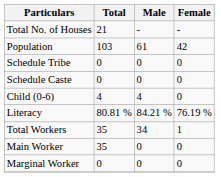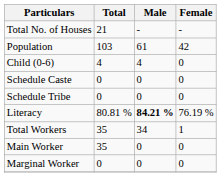 <table class="wikitable sortable">
 <tr>
 <th>Particulars</th>
 <th>Total</th>
 <th>Male</th>
 <th>Female</th>
 </tr>
 <tr>
 <td>Total No. of Houses</td>
 <td>21</td>
 <td>-</td>
 <td>-</td>
 </tr>
 <tr>
 <td>Population</td>
 <td>103</td>
 <td>61</td>
 <td>42</td>
 </tr>
 <tr>
-<td>Schedule Tribe</td>
-<td>0</td>
-<td>0</td>
+<td>Child (0-6)</td>
+<td>4</td>
+<td>4</td>
 <td>0</td>
 </tr>
 <tr>
 <td>Schedule Caste</td>
 <td>0</td>
 <td>0</td>
 <td>0</td>
 </tr>
 <tr>
-<td>Child (0-6)</td>
-<td>4</td>
-<td>4</td>
+<td>Schedule Tribe</td>
+<td>0</td>
+<td>0</td>
 <td>0</td>
 </tr>
 <tr>
 <td>Literacy</td>
 <td>80.81 %</td>
-<td>84.21 %</td>
+<td><strong>84.21 %</strong></td>
 <td>76.19 %</td>
 </tr>
 <tr>
 <td>Total Workers</td>
 <td>35</td>
 <td>34</td>
 <td>1</td>
 </tr>
 <tr>
 <td>Main Worker</td>
 <td>35</td>
 <td>0</td>
 <td>0</td>
 </tr>
 <tr>
 <td>Marginal Worker</td>
 <td>0</td>
 <td>0</td>
 <td>0</td>
 </tr>
 <tr>
 </tr>
 </table>
